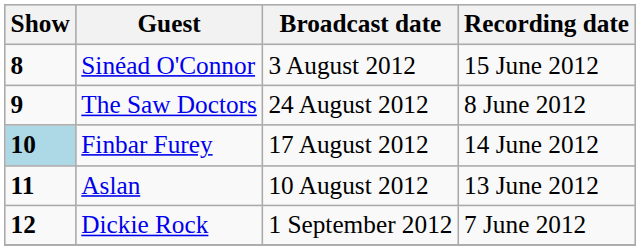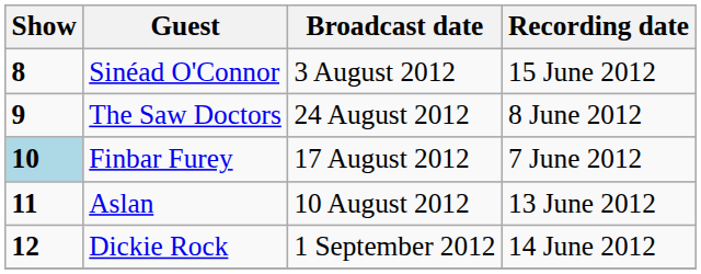 <table class="wikitable">
 <tr>
 <th>Show</th>
 <th>Guest</th>
 <th>Broadcast date</th>
 <th>Recording date</th>
 </tr>
 <tr>
 <td><strong>8</strong></td>
 <td><a href='#'>Sinéad O'Connor</a></td>
 <td>3 August 2012</td>
 <td>15 June 2012</td>
 </tr>
 <tr>
 <td><strong>9</strong></td>
 <td><a href='#'>The Saw Doctors</a></td>
 <td>24 August 2012</td>
 <td>8 June 2012</td>
 </tr>
 <tr>
 <td style="background: lightblue;"><strong>10</strong></td>
 <td><a href='#'>Finbar Furey</a></td>
 <td>17 August 2012</td>
-<td>14 June 2012</td>
+<td>7 June 2012</td>
 </tr>
 <tr>
 <td><strong>11</strong></td>
 <td><a href='#'>Aslan</a></td>
 <td>10 August 2012</td>
 <td>13 June 2012</td>
 </tr>
 <tr>
 <td><strong>12</strong></td>
 <td><a href='#'>Dickie Rock</a></td>
 <td>1 September 2012</td>
-<td>7 June 2012</td>
+<td>14 June 2012</td>
 </tr>
 <tr>
 </tr>
 </table>
